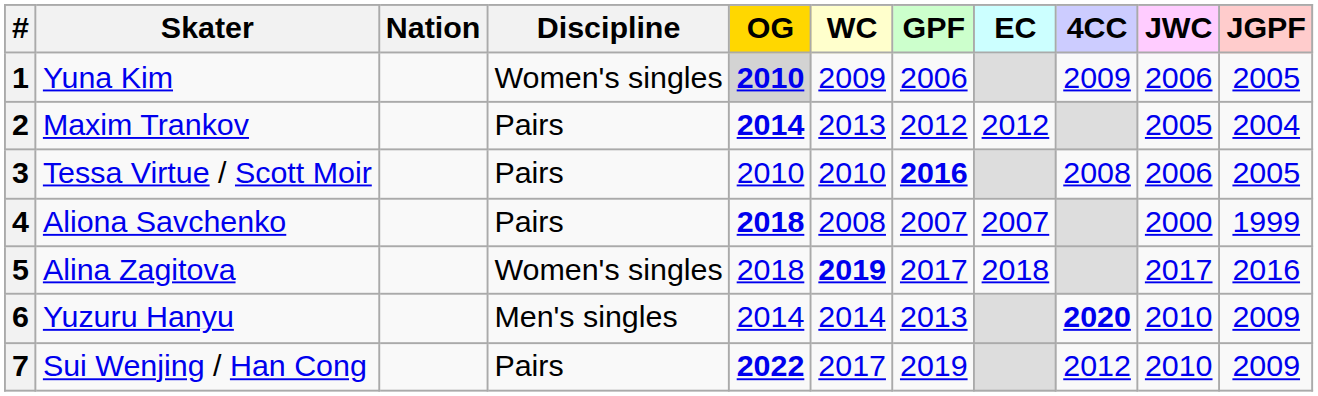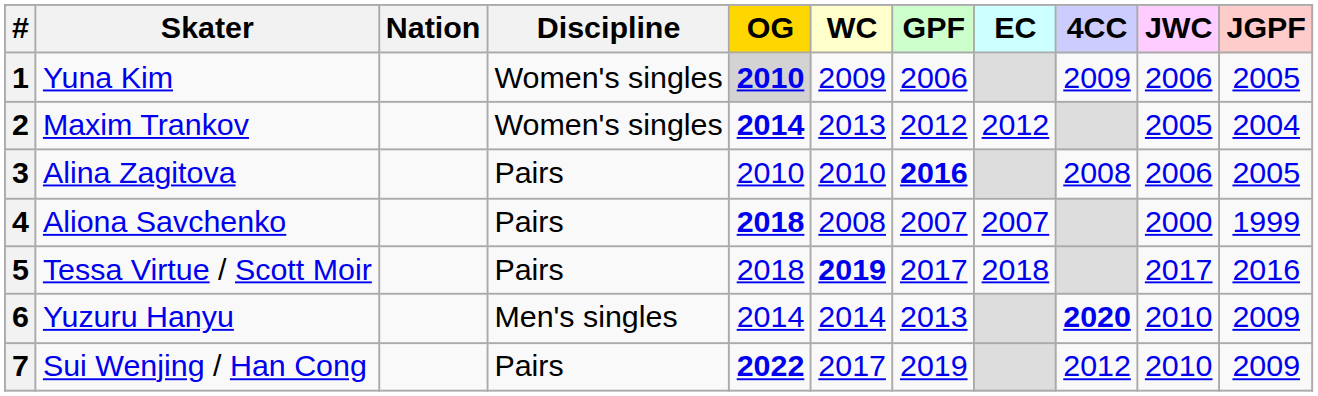 <table class="wikitable sortable" style="text-align: center;">
 <tr>
 <th>#</th>
 <th>Skater</th>
 <th>Nation</th>
 <th>Discipline</th>
 <th style="background-color: gold;">OG</th>
 <th style="background-color: #ffc;">WC</th>
 <th style="background-color: #cfc;">GPF</th>
 <th style="background-color: #cff;">EC</th>
 <th style="background-color: #ccf;">4CC</th>
 <th style="background-color: #fcf;">JWC</th>
 <th style="background-color: #fcc;">JGPF</th>
 </tr>
 <tr>
 <th>1</th>
 <td style="text-align: left;"><a href='#'>Yuna Kim</a></td>
 <td></td>
 <td style="text-align: left;">Women's singles</td>
 <td style="background: lightgrey;"><strong><a href='#'>2010</a></strong></td>
 <td><a href='#'>2009</a></td>
 <td><a href='#'>2006</a></td>
 <td style="background-color: #ddd;"></td>
 <td><a href='#'>2009</a></td>
 <td><a href='#'>2006</a></td>
 <td><a href='#'>2005</a></td>
 </tr>
 <tr>
 <th>2</th>
 <td style="text-align: left;"><a href='#'>Maxim Trankov</a> </td>
 <td></td>
-<td style="text-align: left;">Pairs</td>
+<td>Women's singles</td>
 <td><strong><a href='#'>2014</a></strong></td>
 <td><a href='#'>2013</a></td>
 <td><a href='#'>2012</a></td>
 <td><a href='#'>2012</a></td>
 <td style="background-color: #ddd;"></td>
 <td><a href='#'>2005</a></td>
 <td><a href='#'>2004</a></td>
 </tr>
 <tr>
 <th>3</th>
-<td style="text-align: left;"><a href='#'>Tessa Virtue</a> / <a href='#'>Scott Moir</a></td>
+<td style="text-align: left;"><a href='#'>Alina Zagitova</a></td>
 <td></td>
 <td style="text-align: left;">Pairs</td>
 <td><a href='#'>2010</a></td>
 <td><a href='#'>2010</a></td>
 <td><strong><a href='#'>2016</a></strong></td>
 <td style="background-color: #ddd;"></td>
 <td><a href='#'>2008</a></td>
 <td><a href='#'>2006</a></td>
 <td><a href='#'>2005</a></td>
 </tr>
 <tr>
 <th>4</th>
 <td style="text-align: left;"><a href='#'>Aliona Savchenko</a> </td>
 <td></td>
 <td style="text-align: left;">Pairs</td>
 <td><strong><a href='#'>2018</a></strong></td>
 <td><a href='#'>2008</a></td>
 <td><a href='#'>2007</a></td>
 <td><a href='#'>2007</a></td>
 <td style="background-color: #ddd;"></td>
 <td><a href='#'>2000</a></td>
 <td><a href='#'>1999</a></td>
 </tr>
 <tr>
 <th>5</th>
-<td style="text-align: left;"><a href='#'>Alina Zagitova</a></td>
+<td style="text-align: left;"><a href='#'>Tessa Virtue</a> / <a href='#'>Scott Moir</a></td>
 <td></td>
-<td>Women's singles</td>
+<td style="text-align: left;">Pairs</td>
 <td><a href='#'>2018</a></td>
 <td><strong><a href='#'>2019</a></strong></td>
 <td><a href='#'>2017</a></td>
 <td><a href='#'>2018</a></td>
 <td style="background-color: #ddd;"></td>
 <td><a href='#'>2017</a></td>
 <td><a href='#'>2016</a></td>
 </tr>
 <tr>
 <th>6</th>
 <td style="text-align: left;"><a href='#'>Yuzuru Hanyu</a></td>
 <td></td>
 <td style="text-align: left;">Men's singles</td>
 <td><a href='#'>2014</a></td>
 <td><a href='#'>2014</a></td>
 <td><a href='#'>2013</a></td>
 <td style="background-color: #ddd;"></td>
 <td><strong><a href='#'>2020</a> </strong></td>
 <td><a href='#'>2010</a></td>
 <td><a href='#'>2009</a></td>
 </tr>
 <tr>
 <th>7</th>
 <td style="text-align: left;"><a href='#'>Sui Wenjing</a> / <a href='#'>Han Cong</a></td>
 <td></td>
 <td style="text-align: left;">Pairs</td>
 <td><strong><a href='#'>2022</a></strong></td>
 <td><a href='#'>2017</a></td>
 <td><a href='#'>2019</a></td>
 <td style="background-color: #ddd;"></td>
 <td><a href='#'>2012</a></td>
 <td><a href='#'>2010</a></td>
 <td><a href='#'>2009</a></td>
 </tr>
 </table>
